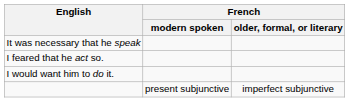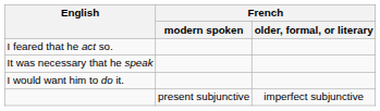 <table class="wikitable">
 <tr>
 <th scope="col" rowspan="2" style="vertical-align:top">English</th>
 <th scope="col" colspan="2">French</th>
 </tr>
 <tr>
 <th scope="col">modern spoken</th>
 <th scope="col">older, formal, or literary</th>
 </tr>
 <tr>
-<td>It was necessary that he <em>speak</em></td>
+<td>I feared that he <em>act</em> so.</td>
 <td></td>
 <td></td>
 </tr>
 <tr>
-<td>I feared that he <em>act</em> so.</td>
+<td>It was necessary that he <em>speak</em></td>
 <td></td>
 <td></td>
 </tr>
 <tr>
 <td>I would want him to <em>do</em> it.</td>
 <td></td>
 <td></td>
 </tr>
 <tr style="text-align:center">
 <td></td>
 <td>present subjunctive</td>
 <td>imperfect subjunctive</td>
 </tr>
 </table>
